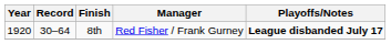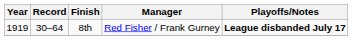 <table class="wikitable">
 <tr>
 <th>Year</th>
 <th>Record</th>
 <th>Finish</th>
 <th>Manager</th>
 <th>Playoffs/Notes</th>
 </tr>
 <tr align=center>
-<td>1920</td>
+<td>1919</td>
 <td>30–64</td>
 <td>8th</td>
 <td><a href='#'>Red Fisher</a> / Frank Gurney</td>
 <td><strong>League disbanded July 17</strong></td>
 </tr>
 <tr align=center>
 </tr>
 </table>
